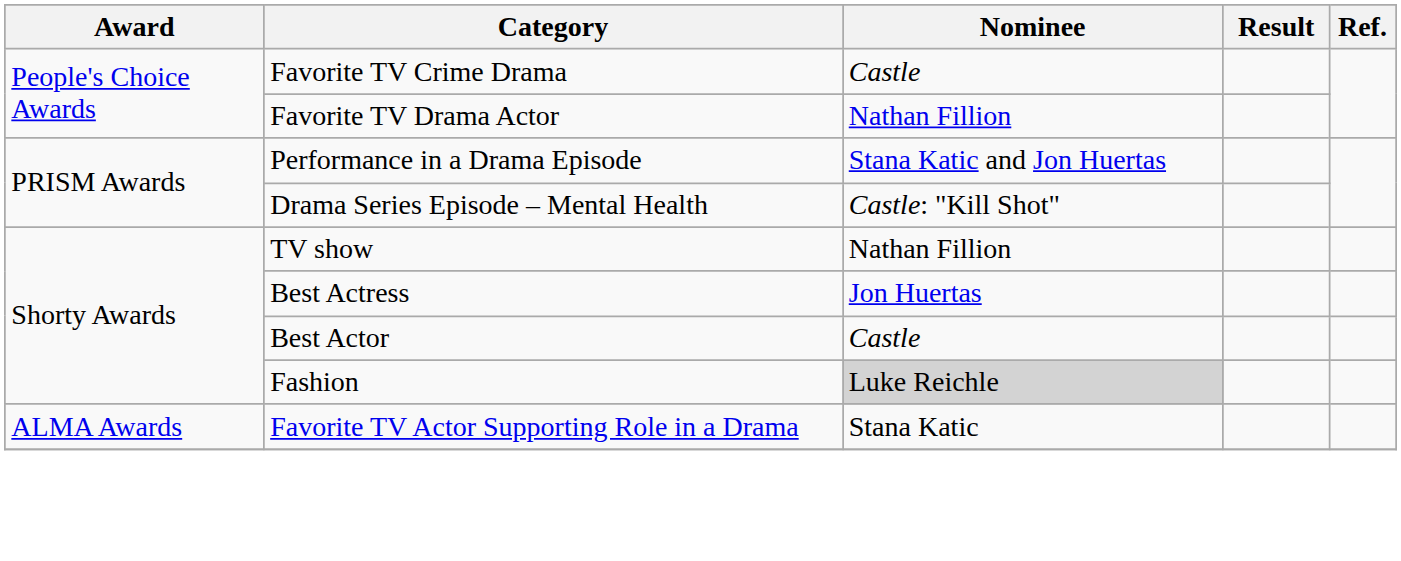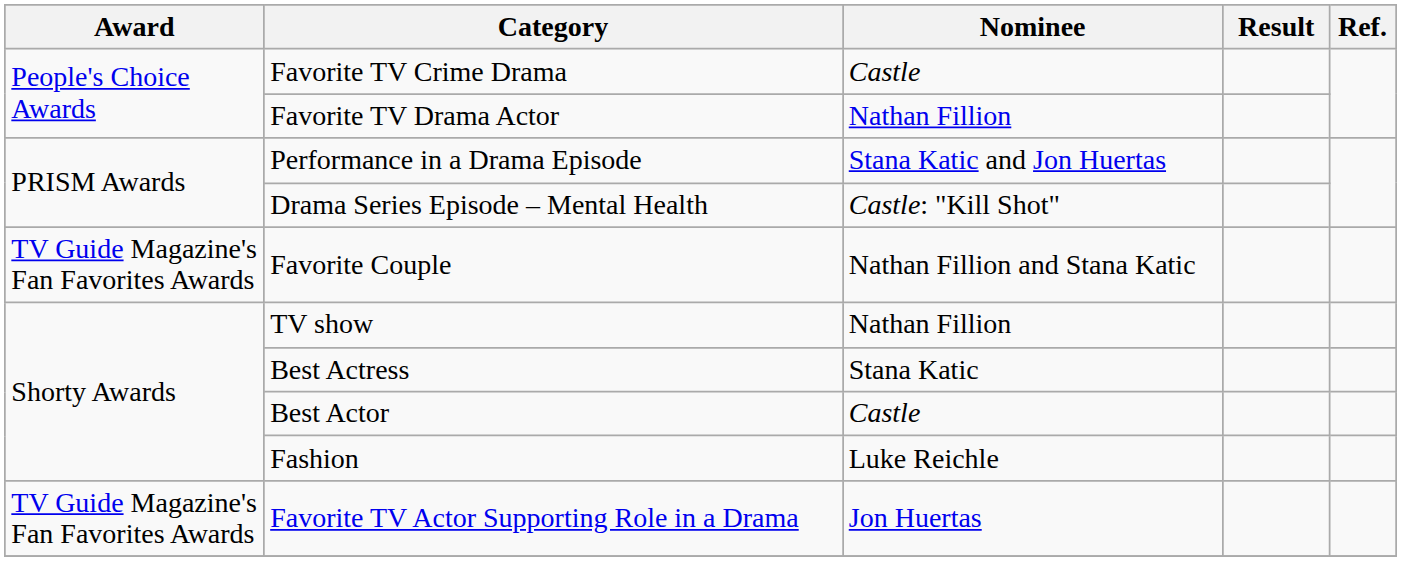 <table class="wikitable sortable" style="width:90%;">
 <tr>
 <th style="width:17%;">Award</th>
 <th style="width:38%;">Category</th>
 <th style="width:25%;">Nominee</th>
 <th style="width:7%;">Result</th>
 <th style="width:3%;">Ref.</th>
 </tr>
 <tr>
 <td rowspan="2"><a href='#'>People's Choice Awards</a></td>
 <td>Favorite TV Crime Drama</td>
 <td><em>Castle</em></td>
 <td></td>
 <td align="center" rowspan="2"></td>
 </tr>
 <tr>
 <td>Favorite TV Drama Actor</td>
 <td><a href='#'>Nathan Fillion</a></td>
 <td></td>
 </tr>
 <tr>
 <td rowspan="2">PRISM Awards</td>
 <td>Performance in a Drama Episode</td>
 <td><a href='#'>Stana Katic</a> and <a href='#'>Jon Huertas</a></td>
 <td></td>
 <td align="center" rowspan="2"></td>
 </tr>
 <tr>
 <td>Drama Series Episode – Mental Health</td>
 <td><em>Castle</em>: "Kill Shot"</td>
 <td></td>
 </tr>
 <tr>
+<td><a href='#'>TV Guide</a> Magazine's Fan Favorites Awards</td>
+<td>Favorite Couple</td>
+<td>Nathan Fillion and Stana Katic</td>
+<td></td>
+<td align="center"></td>
+</tr>
+<tr>
 <td rowspan="4">Shorty Awards</td>
 <td>TV show</td>
 <td>Nathan Fillion</td>
 <td></td>
 <td></td>
 </tr>
 <tr>
 <td>Best Actress</td>
-<td><a href='#'>Jon Huertas</a></td>
+<td>Stana Katic</td>
 <td></td>
 <td></td>
 </tr>
 <tr>
 <td>Best Actor</td>
 <td><em>Castle</em></td>
 <td></td>
 <td></td>
 </tr>
 <tr>
 <td>Fashion</td>
-<td style="background: lightgrey;">Luke Reichle</td>
+<td>Luke Reichle</td>
 <td></td>
 <td></td>
 </tr>
 <tr>
-<td><a href='#'>ALMA Awards</a></td>
+<td><a href='#'>TV Guide</a> Magazine's Fan Favorites Awards</td>
 <td><a href='#'>Favorite TV Actor Supporting Role in a Drama</a></td>
-<td>Stana Katic</td>
+<td><a href='#'>Jon Huertas</a></td>
 <td></td>
 <td align="center"></td>
 </tr>
 <tr>
 </tr>
 </table>
